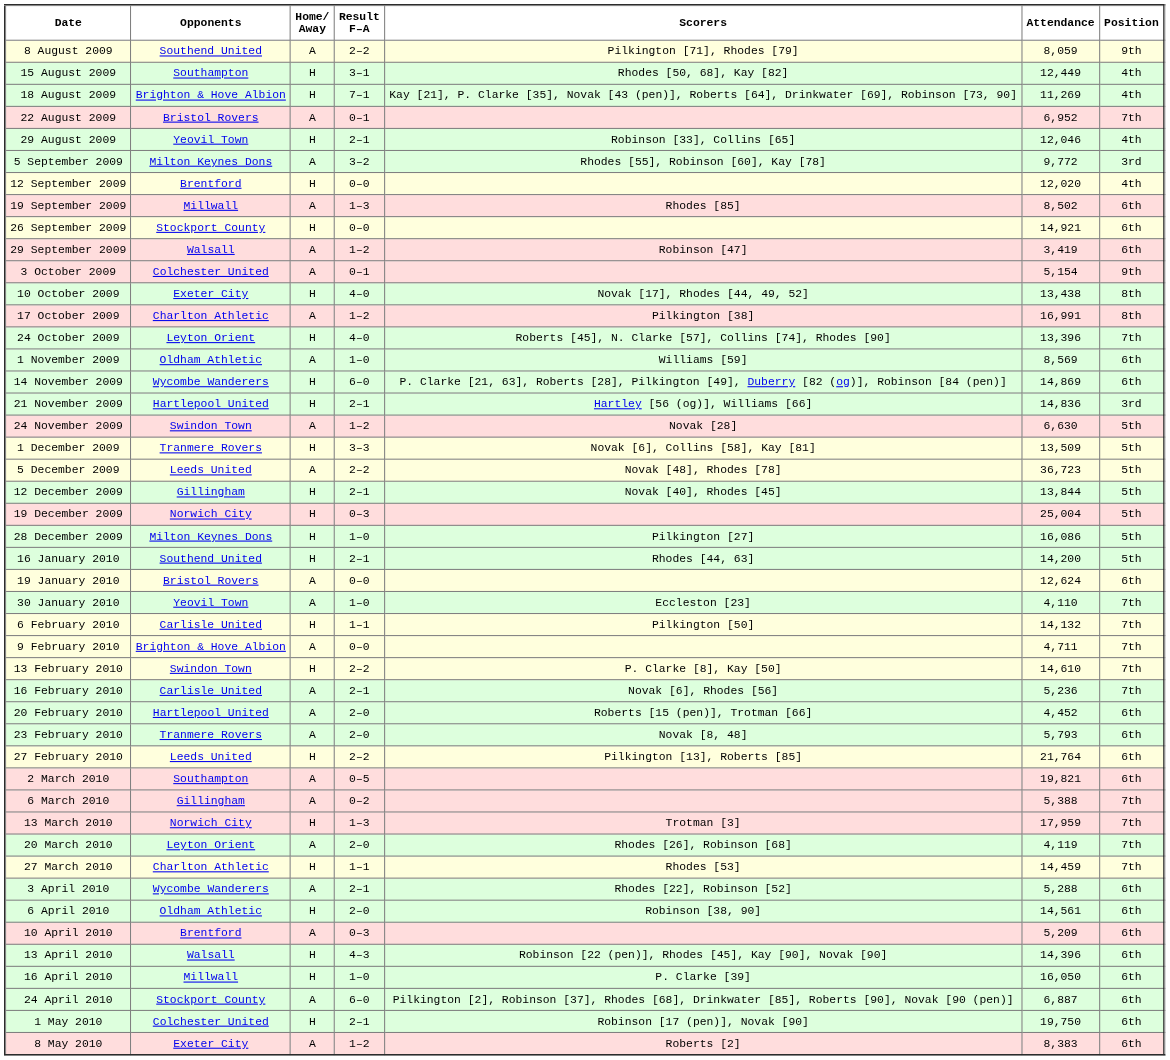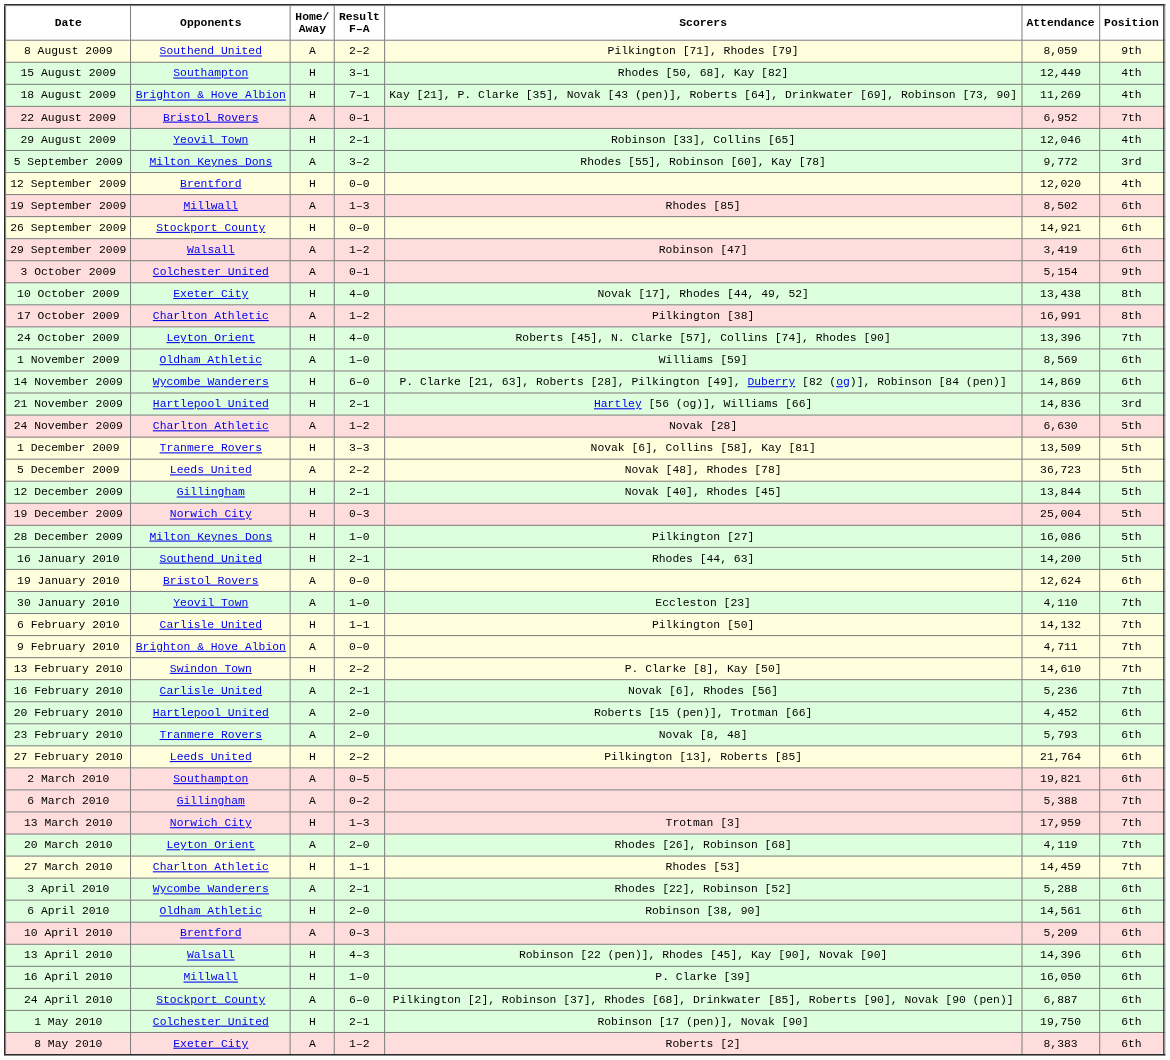 <table border="2" cellpadding="4" style="border-collapse:collapse; text-align:center; font-size:smaller;">
 <tr>
 <th><strong>Date</strong></th>
 <th><strong>Opponents</strong></th>
 <th><strong>Home/<br>Away</strong></th>
 <th><strong>Result<br>F–A</strong></th>
 <th><strong>Scorers</strong></th>
 <th><strong>Attendance</strong></th>
 <th><strong>Position</strong></th>
 </tr>
 <tr bgcolor="#ffffdd">
 <td>8 August 2009</td>
 <td><a href='#'>Southend United</a></td>
 <td>A</td>
 <td>2–2</td>
 <td>Pilkington [71], Rhodes [79]</td>
 <td>8,059</td>
 <td>9th</td>
 </tr>
 <tr bgcolor="#ddffdd">
 <td>15 August 2009</td>
 <td><a href='#'>Southampton</a></td>
 <td>H</td>
 <td>3–1</td>
 <td>Rhodes [50, 68], Kay [82]</td>
 <td>12,449</td>
 <td>4th</td>
 </tr>
 <tr bgcolor="#ddffdd">
 <td>18 August 2009</td>
 <td><a href='#'>Brighton & Hove Albion</a></td>
 <td>H</td>
 <td>7–1</td>
 <td>Kay [21], P. Clarke [35], Novak [43 (pen)], Roberts [64], Drinkwater [69], Robinson [73, 90]</td>
 <td>11,269</td>
 <td>4th</td>
 </tr>
 <tr bgcolor="#ffdddd">
 <td>22 August 2009</td>
 <td><a href='#'>Bristol Rovers</a></td>
 <td>A</td>
 <td>0–1</td>
 <td></td>
 <td>6,952</td>
 <td>7th</td>
 </tr>
 <tr bgcolor="#ddffdd">
 <td>29 August 2009</td>
 <td><a href='#'>Yeovil Town</a></td>
 <td>H</td>
 <td>2–1</td>
 <td>Robinson [33], Collins [65]</td>
 <td>12,046</td>
 <td>4th</td>
 </tr>
 <tr bgcolor="#ddffdd">
 <td>5 September 2009</td>
 <td><a href='#'>Milton Keynes Dons</a></td>
 <td>A</td>
 <td>3–2</td>
 <td>Rhodes [55], Robinson [60], Kay [78]</td>
 <td>9,772</td>
 <td>3rd</td>
 </tr>
 <tr bgcolor="#ffffdd">
 <td>12 September 2009</td>
 <td><a href='#'>Brentford</a></td>
 <td>H</td>
 <td>0–0</td>
 <td></td>
 <td>12,020</td>
 <td>4th</td>
 </tr>
 <tr bgcolor="#ffdddd">
 <td>19 September 2009</td>
 <td><a href='#'>Millwall</a></td>
 <td>A</td>
 <td>1–3</td>
 <td>Rhodes [85]</td>
 <td>8,502</td>
 <td>6th</td>
 </tr>
 <tr bgcolor="#ffffdd">
 <td>26 September 2009</td>
 <td><a href='#'>Stockport County</a></td>
 <td>H</td>
 <td>0–0</td>
 <td></td>
 <td>14,921</td>
 <td>6th</td>
 </tr>
 <tr bgcolor="#ffdddd">
 <td>29 September 2009</td>
 <td><a href='#'>Walsall</a></td>
 <td>A</td>
 <td>1–2</td>
 <td>Robinson [47]</td>
 <td>3,419</td>
 <td>6th</td>
 </tr>
 <tr bgcolor="#ffdddd">
 <td>3 October 2009</td>
 <td><a href='#'>Colchester United</a></td>
 <td>A</td>
 <td>0–1</td>
 <td></td>
 <td>5,154</td>
 <td>9th</td>
 </tr>
 <tr bgcolor="#ddffdd">
 <td>10 October 2009</td>
 <td><a href='#'>Exeter City</a></td>
 <td>H</td>
 <td>4–0</td>
 <td>Novak [17], Rhodes [44, 49, 52]</td>
 <td>13,438</td>
 <td>8th</td>
 </tr>
 <tr bgcolor="#ffdddd">
 <td>17 October 2009</td>
 <td><a href='#'>Charlton Athletic</a></td>
 <td>A</td>
 <td>1–2</td>
 <td>Pilkington [38]</td>
 <td>16,991</td>
 <td>8th</td>
 </tr>
 <tr bgcolor="#ddffdd">
 <td>24 October 2009</td>
 <td><a href='#'>Leyton Orient</a></td>
 <td>H</td>
 <td>4–0</td>
 <td>Roberts [45], N. Clarke [57], Collins [74], Rhodes [90]</td>
 <td>13,396</td>
 <td>7th</td>
 </tr>
 <tr bgcolor="#ddffdd">
 <td>1 November 2009</td>
 <td><a href='#'>Oldham Athletic</a></td>
 <td>A</td>
 <td>1–0</td>
 <td>Williams [59]</td>
 <td>8,569</td>
 <td>6th</td>
 </tr>
 <tr bgcolor="#ddffdd">
 <td>14 November 2009</td>
 <td><a href='#'>Wycombe Wanderers</a></td>
 <td>H</td>
 <td>6–0</td>
 <td>P. Clarke [21, 63], Roberts [28], Pilkington [49], <a href='#'>Duberry</a> [82 (<a href='#'>og</a>)], Robinson [84 (pen)]</td>
 <td>14,869</td>
 <td>6th</td>
 </tr>
 <tr bgcolor="#ddffdd">
 <td>21 November 2009</td>
 <td><a href='#'>Hartlepool United</a></td>
 <td>H</td>
 <td>2–1</td>
 <td><a href='#'>Hartley</a> [56 (og)], Williams [66]</td>
 <td>14,836</td>
 <td>3rd</td>
 </tr>
 <tr bgcolor="#ffdddd">
 <td>24 November 2009</td>
-<td><a href='#'>Swindon Town</a></td>
+<td><a href='#'>Charlton Athletic</a></td>
 <td>A</td>
 <td>1–2</td>
 <td>Novak [28]</td>
 <td>6,630</td>
 <td>5th</td>
 </tr>
 <tr bgcolor="#ffffdd">
 <td>1 December 2009</td>
 <td><a href='#'>Tranmere Rovers</a></td>
 <td>H</td>
 <td>3–3</td>
 <td>Novak [6], Collins [58], Kay [81]</td>
 <td>13,509</td>
 <td>5th</td>
 </tr>
 <tr bgcolor="#ffffdd">
 <td>5 December 2009</td>
 <td><a href='#'>Leeds United</a></td>
 <td>A</td>
 <td>2–2</td>
 <td>Novak [48], Rhodes [78]</td>
 <td>36,723</td>
 <td>5th</td>
 </tr>
 <tr bgcolor="#ddffdd">
 <td>12 December 2009</td>
 <td><a href='#'>Gillingham</a></td>
 <td>H</td>
 <td>2–1</td>
 <td>Novak [40], Rhodes [45]</td>
 <td>13,844</td>
 <td>5th</td>
 </tr>
 <tr bgcolor="#ffdddd">
 <td>19 December 2009</td>
 <td><a href='#'>Norwich City</a></td>
 <td>H</td>
 <td>0–3</td>
 <td></td>
 <td>25,004</td>
 <td>5th</td>
 </tr>
 <tr bgcolor="#ddffdd">
 <td>28 December 2009</td>
 <td><a href='#'>Milton Keynes Dons</a></td>
 <td>H</td>
 <td>1–0</td>
 <td>Pilkington [27]</td>
 <td>16,086</td>
 <td>5th</td>
 </tr>
 <tr bgcolor="#ddffdd">
 <td>16 January 2010</td>
 <td><a href='#'>Southend United</a></td>
 <td>H</td>
 <td>2–1</td>
 <td>Rhodes [44, 63]</td>
 <td>14,200</td>
 <td>5th</td>
 </tr>
 <tr bgcolor="#ffffdd">
 <td>19 January 2010</td>
 <td><a href='#'>Bristol Rovers</a></td>
 <td>A</td>
 <td>0–0</td>
 <td></td>
 <td>12,624</td>
 <td>6th</td>
 </tr>
 <tr bgcolor="#ddffdd">
 <td>30 January 2010</td>
 <td><a href='#'>Yeovil Town</a></td>
 <td>A</td>
 <td>1–0</td>
 <td>Eccleston [23]</td>
 <td>4,110</td>
 <td>7th</td>
 </tr>
 <tr bgcolor="#ffffdd">
 <td>6 February 2010</td>
 <td><a href='#'>Carlisle United</a></td>
 <td>H</td>
 <td>1–1</td>
 <td>Pilkington [50]</td>
 <td>14,132</td>
 <td>7th</td>
 </tr>
 <tr bgcolor="#ffffdd">
 <td>9 February 2010</td>
 <td><a href='#'>Brighton & Hove Albion</a></td>
 <td>A</td>
 <td>0–0</td>
 <td></td>
 <td>4,711</td>
 <td>7th</td>
 </tr>
 <tr bgcolor="#ffffdd">
 <td>13 February 2010</td>
 <td><a href='#'>Swindon Town</a></td>
 <td>H</td>
 <td>2–2</td>
 <td>P. Clarke [8], Kay [50]</td>
 <td>14,610</td>
 <td>7th</td>
 </tr>
 <tr bgcolor="#ddffdd">
 <td>16 February 2010</td>
 <td><a href='#'>Carlisle United</a></td>
 <td>A</td>
 <td>2–1</td>
 <td>Novak [6], Rhodes [56]</td>
 <td>5,236</td>
 <td>7th</td>
 </tr>
 <tr bgcolor="#ddffdd">
 <td>20 February 2010</td>
 <td><a href='#'>Hartlepool United</a></td>
 <td>A</td>
 <td>2–0</td>
 <td>Roberts [15 (pen)], Trotman [66]</td>
 <td>4,452</td>
 <td>6th</td>
 </tr>
 <tr bgcolor="#ddffdd">
 <td>23 February 2010</td>
 <td><a href='#'>Tranmere Rovers</a></td>
 <td>A</td>
 <td>2–0</td>
 <td>Novak [8, 48]</td>
 <td>5,793</td>
 <td>6th</td>
 </tr>
 <tr bgcolor="#ffffdd">
 <td>27 February 2010</td>
 <td><a href='#'>Leeds United</a></td>
 <td>H</td>
 <td>2–2</td>
 <td>Pilkington [13], Roberts [85]</td>
 <td>21,764</td>
 <td>6th</td>
 </tr>
 <tr bgcolor="#ffdddd">
 <td>2 March 2010</td>
 <td><a href='#'>Southampton</a></td>
 <td>A</td>
 <td>0–5</td>
 <td></td>
 <td>19,821</td>
 <td>6th</td>
 </tr>
 <tr bgcolor="#ffdddd">
 <td>6 March 2010</td>
 <td><a href='#'>Gillingham</a></td>
 <td>A</td>
 <td>0–2</td>
 <td></td>
 <td>5,388</td>
 <td>7th</td>
 </tr>
 <tr bgcolor="#ffdddd">
 <td>13 March 2010</td>
 <td><a href='#'>Norwich City</a></td>
 <td>H</td>
 <td>1–3</td>
 <td>Trotman [3]</td>
 <td>17,959</td>
 <td>7th</td>
 </tr>
 <tr bgcolor="#ddffdd">
 <td>20 March 2010</td>
 <td><a href='#'>Leyton Orient</a></td>
 <td>A</td>
 <td>2–0</td>
 <td>Rhodes [26], Robinson [68]</td>
 <td>4,119</td>
 <td>7th</td>
 </tr>
 <tr bgcolor="#ffffdd">
 <td>27 March 2010</td>
 <td><a href='#'>Charlton Athletic</a></td>
 <td>H</td>
 <td>1–1</td>
 <td>Rhodes [53]</td>
 <td>14,459</td>
 <td>7th</td>
 </tr>
 <tr bgcolor="#ddffdd">
 <td>3 April 2010</td>
 <td><a href='#'>Wycombe Wanderers</a></td>
 <td>A</td>
 <td>2–1</td>
 <td>Rhodes [22], Robinson [52]</td>
 <td>5,288</td>
 <td>6th</td>
 </tr>
 <tr bgcolor="#ddffdd">
 <td>6 April 2010</td>
 <td><a href='#'>Oldham Athletic</a></td>
 <td>H</td>
 <td>2–0</td>
 <td>Robinson [38, 90]</td>
 <td>14,561</td>
 <td>6th</td>
 </tr>
 <tr bgcolor="#ffdddd">
 <td>10 April 2010</td>
 <td><a href='#'>Brentford</a></td>
 <td>A</td>
 <td>0–3</td>
 <td></td>
 <td>5,209</td>
 <td>6th</td>
 </tr>
 <tr bgcolor="#ddffdd">
 <td>13 April 2010</td>
 <td><a href='#'>Walsall</a></td>
 <td>H</td>
 <td>4–3</td>
 <td>Robinson [22 (pen)], Rhodes [45], Kay [90], Novak [90]</td>
 <td>14,396</td>
 <td>6th</td>
 </tr>
 <tr bgcolor="#ddffdd">
 <td>16 April 2010</td>
 <td><a href='#'>Millwall</a></td>
 <td>H</td>
 <td>1–0</td>
 <td>P. Clarke [39]</td>
 <td>16,050</td>
 <td>6th</td>
 </tr>
 <tr bgcolor="#ddffdd">
 <td>24 April 2010</td>
 <td><a href='#'>Stockport County</a></td>
 <td>A</td>
 <td>6–0</td>
 <td>Pilkington [2], Robinson [37], Rhodes [68], Drinkwater [85], Roberts [90], Novak [90 (pen)]</td>
 <td>6,887</td>
 <td>6th</td>
 </tr>
 <tr bgcolor="#ddffdd">
 <td>1 May 2010</td>
 <td><a href='#'>Colchester United</a></td>
 <td>H</td>
 <td>2–1</td>
 <td>Robinson [17 (pen)], Novak [90]</td>
 <td>19,750</td>
 <td>6th</td>
 </tr>
 <tr bgcolor="#ffdddd">
 <td>8 May 2010</td>
 <td><a href='#'>Exeter City</a></td>
 <td>A</td>
 <td>1–2</td>
 <td>Roberts [2]</td>
 <td>8,383</td>
 <td>6th</td>
 </tr>
 </table>
